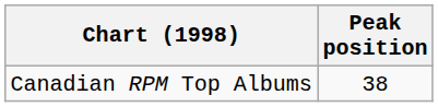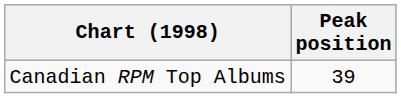 <table class="wikitable">
 <tr>
 <th>Chart (1998)</th>
 <th>Peak<br>position</th>
 </tr>
 <tr>
 <td>Canadian <em>RPM</em> Top Albums</td>
-<td align="center">38</td>
+<td align="center">39</td>
 </tr>
 </table>
